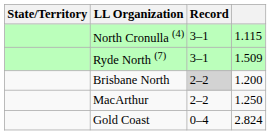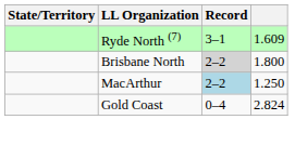 <table class="wikitable">
 <tr>
 <th>State/Territory</th>
 <th>LL Organization</th>
 <th>Record</th>
 <th></th>
 </tr>
 <tr bgcolor=#bbffbb>
 <td><strong></strong></td>
-<td>North Cronulla <sup>(4)</sup></td>
-<td>3–1</td>
-<td>1.115</td>
-</tr>
-<tr bgcolor=#bbffbb>
-<td><strong></strong></td>
 <td>Ryde North <sup>(7)</sup></td>
 <td>3–1</td>
-<td>1.509</td>
+<td>1.609</td>
 </tr>
 <tr>
 <td><strong></strong></td>
 <td>Brisbane North</td>
 <td style="background: lightgrey;">2–2</td>
-<td>1.200</td>
+<td>1.800</td>
 </tr>
 <tr>
 <td><strong></strong></td>
 <td>MacArthur</td>
-<td>2–2</td>
+<td style="background: lightblue;">2–2</td>
 <td>1.250</td>
 </tr>
 <tr>
 <td><strong></strong></td>
 <td>Gold Coast</td>
 <td>0–4</td>
 <td>2.824</td>
 </tr>
 </table>
